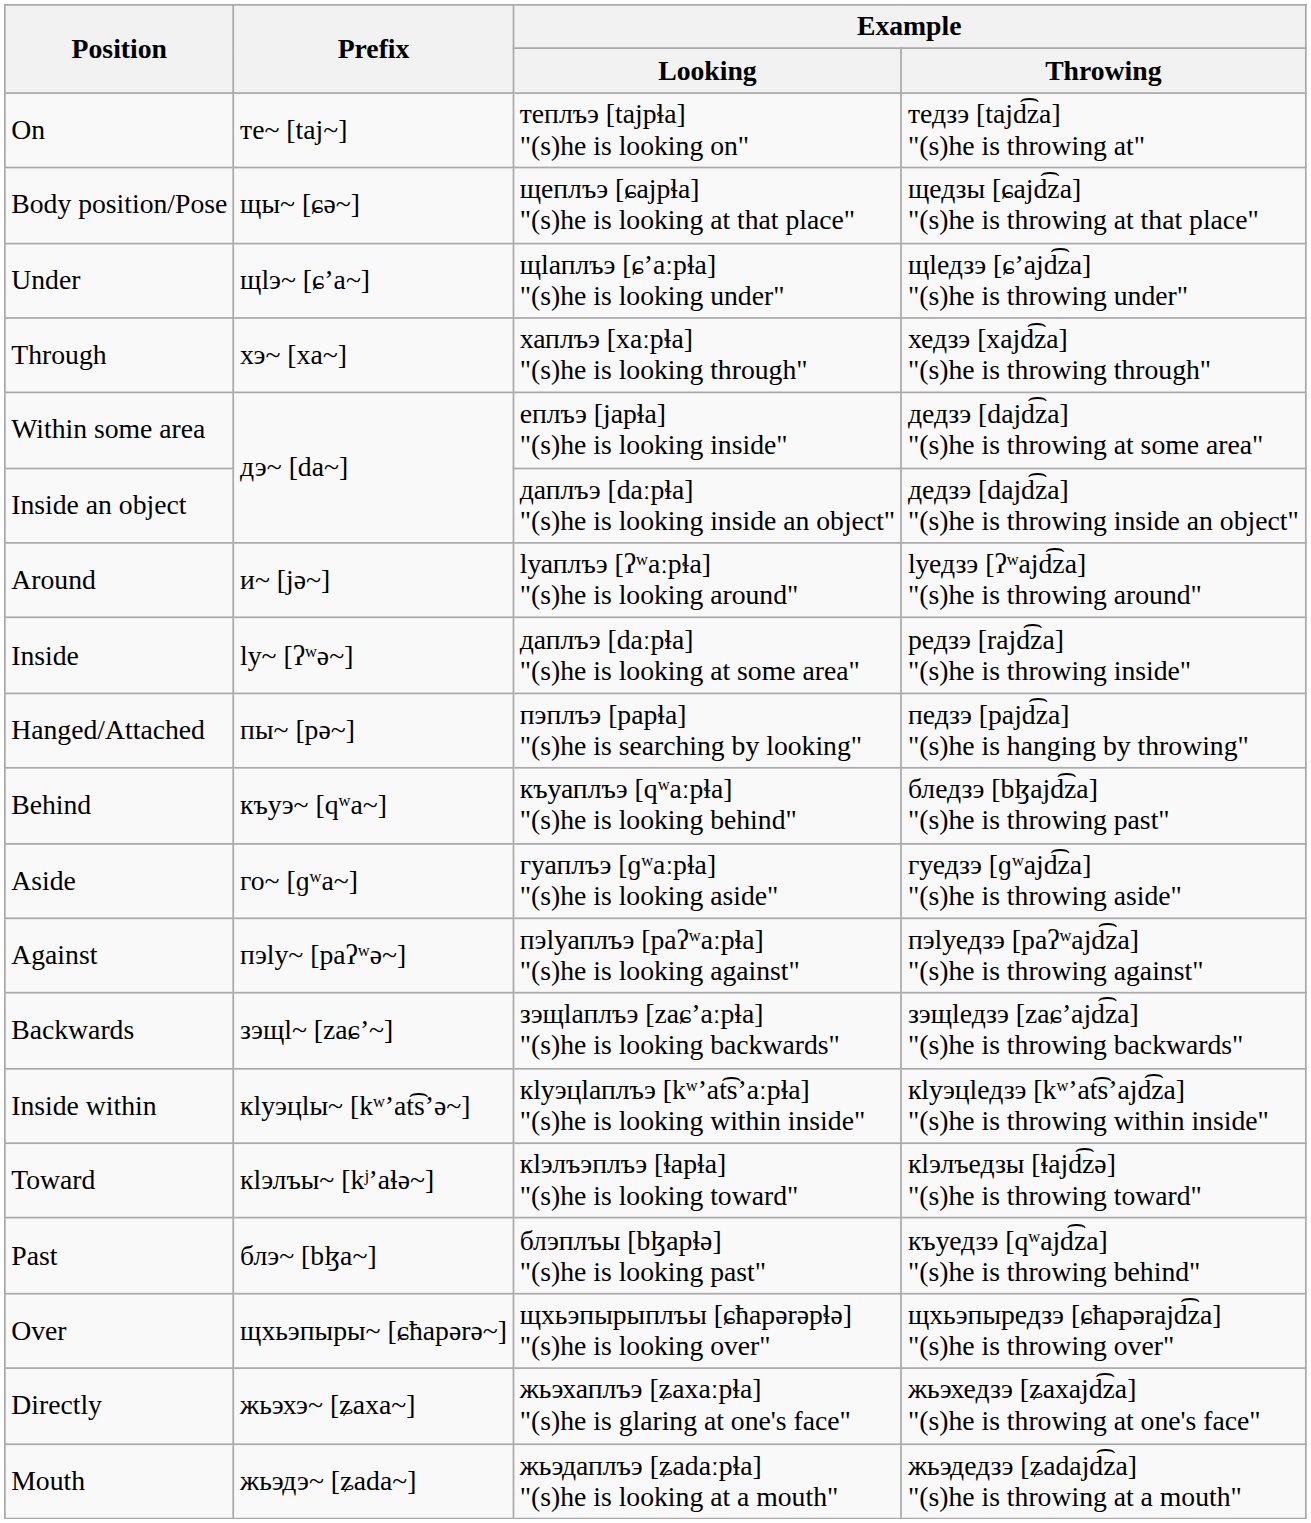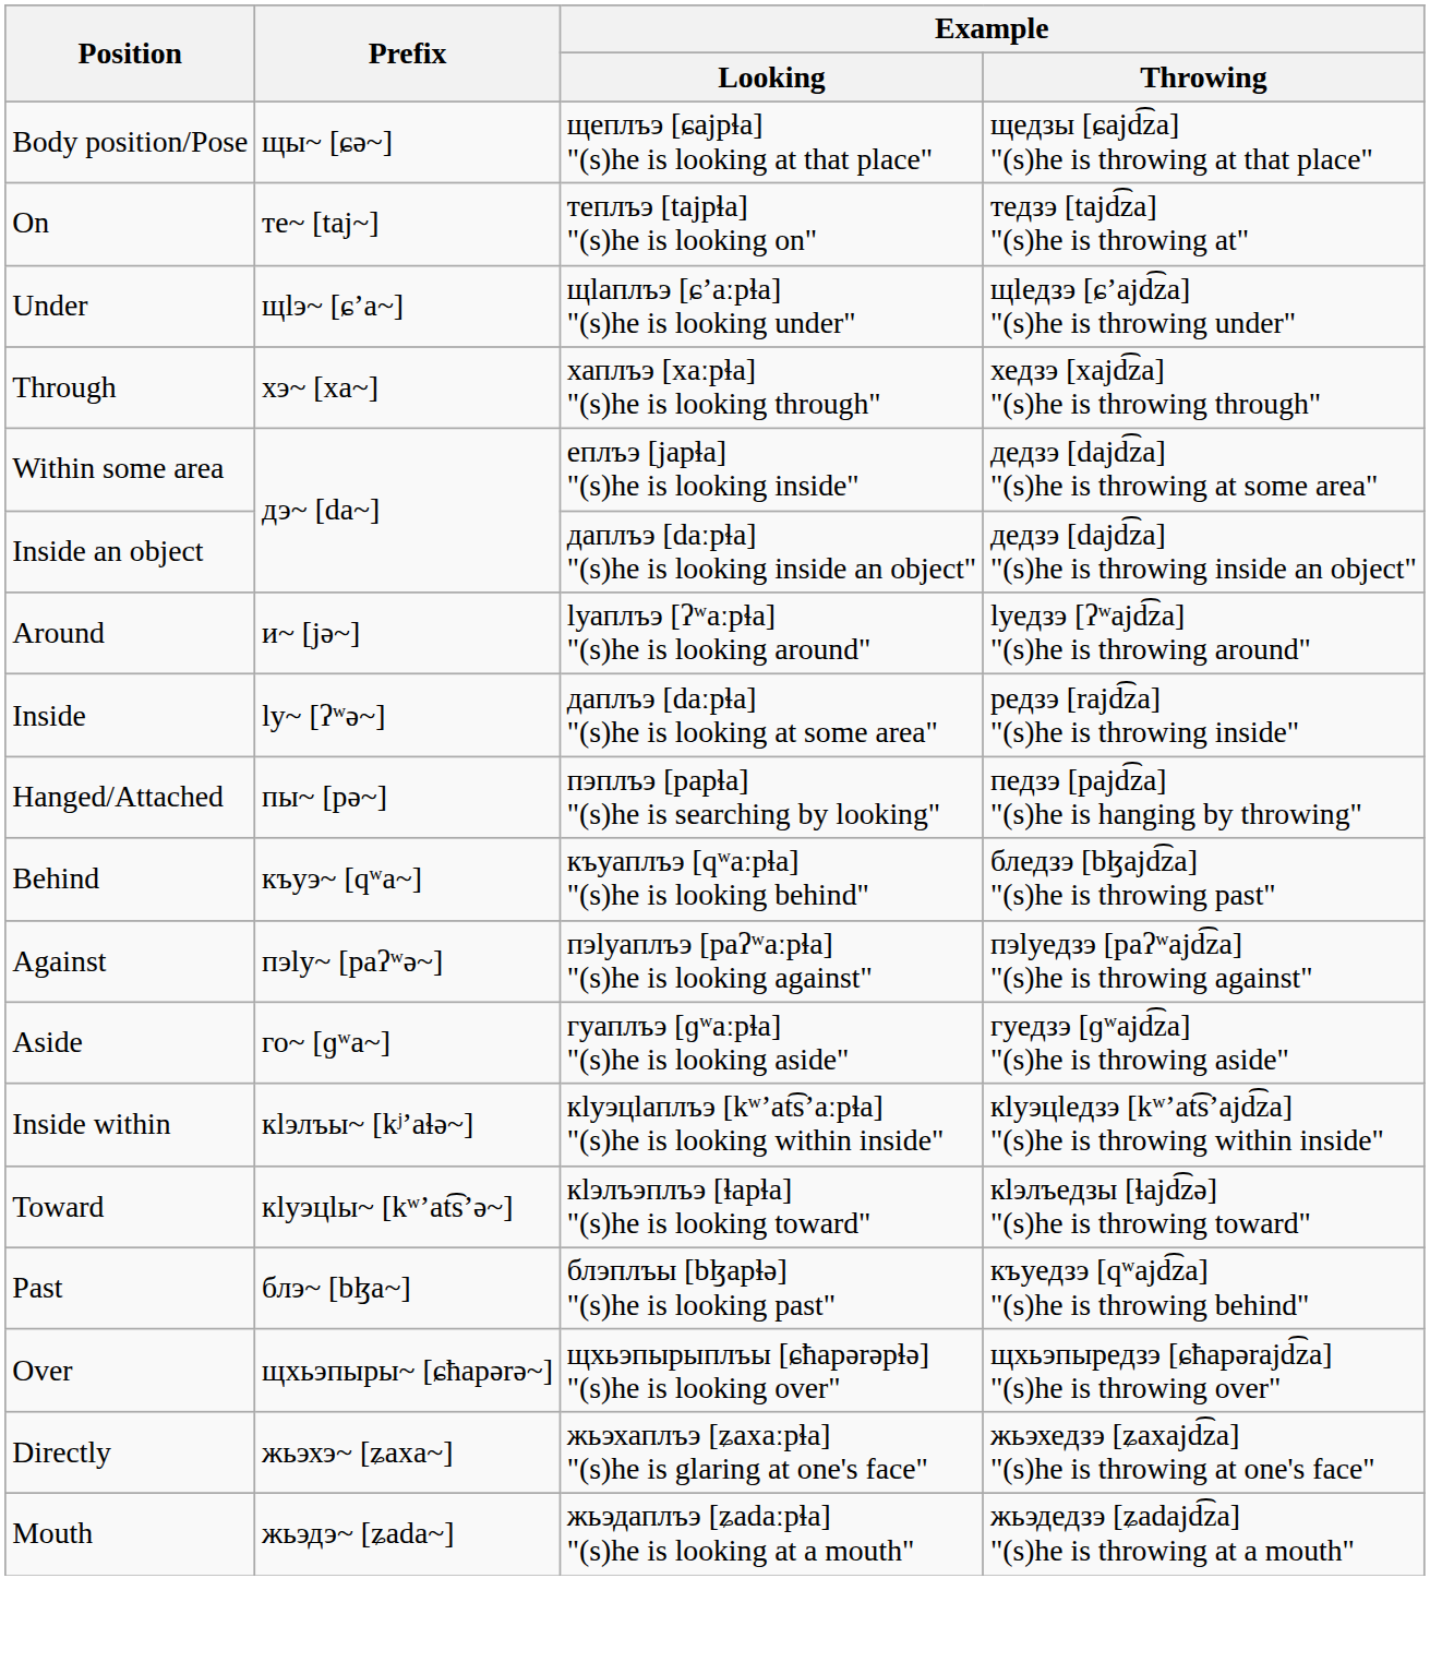 <table class="wikitable">
 <tr>
 <th rowspan=2>Position</th>
 <th rowspan=2>Prefix</th>
 <th colspan=2>Example</th>
 </tr>
 <tr>
 <th>Looking</th>
 <th>Throwing</th>
 </tr>
 <tr>
+<td>Body position/Pose</td>
+<td>щы~ [ɕə~]</td>
+<td>щеплъэ [ɕajpɬa] <br> "(s)he is looking at that place"</td>
+<td>щедзы [ɕajd͡za] <br> "(s)he is throwing at that place"</td>
+</tr>
+<tr>
 <td>On</td>
 <td>те~ [taj~]</td>
 <td>теплъэ [tajpɬa] <br> "(s)he is looking on"</td>
 <td>тедзэ [tajd͡za] <br> "(s)he is throwing at"</td>
-</tr>
-<tr>
-<td>Body position/Pose</td>
-<td>щы~ [ɕə~]</td>
-<td>щеплъэ [ɕajpɬa] <br> "(s)he is looking at that place"</td>
-<td>щедзы [ɕajd͡za] <br> "(s)he is throwing at that place"</td>
 </tr>
 <tr>
 <td>Under</td>
 <td>щӏэ~ [ɕʼa~]</td>
 <td>щӏаплъэ [ɕʼaːpɬa] <br> "(s)he is looking under"</td>
 <td>щӏедзэ [ɕʼajd͡za] <br> "(s)he is throwing under"</td>
 </tr>
 <tr>
 <td>Through</td>
 <td>хэ~ [xa~]</td>
 <td>хаплъэ [xaːpɬa] <br> "(s)he is looking through"</td>
 <td>хедзэ [xajd͡za] <br> "(s)he is throwing through"</td>
 </tr>
 <tr>
 <td>Within some area</td>
 <td rowspan="2">дэ~ [da~]</td>
 <td>еплъэ [japɬa] <br> "(s)he is looking inside"</td>
 <td>дедзэ [dajd͡za] <br> "(s)he is throwing at some area"</td>
 </tr>
 <tr>
 <td>Inside an object</td>
 <td>даплъэ [daːpɬa] <br> "(s)he is looking inside an object"</td>
 <td>дедзэ [dajd͡za] <br> "(s)he is throwing inside an object"</td>
 </tr>
 <tr>
 <td>Around</td>
 <td>и~ [jə~]</td>
 <td>ӏуаплъэ [ʔʷaːpɬa] <br> "(s)he is looking around"</td>
 <td>ӏуедзэ [ʔʷajd͡za] <br> "(s)he is throwing around"</td>
 </tr>
 <tr>
 <td>Inside</td>
 <td>ӏу~ [ʔʷə~]</td>
 <td>даплъэ [daːpɬa] <br> "(s)he is looking at some area"</td>
 <td>редзэ [rajd͡za] <br> "(s)he is throwing inside"</td>
 </tr>
 <tr>
 <td>Hanged/Attached</td>
 <td>пы~ [pə~]</td>
 <td>пэплъэ [papɬa] <br> "(s)he is searching by looking"</td>
 <td>педзэ [pajd͡za] <br> "(s)he is hanging by throwing"</td>
 </tr>
 <tr>
 <td>Behind</td>
 <td>къуэ~ [qʷa~]</td>
 <td>къуаплъэ [qʷaːpɬa] <br> "(s)he is looking behind"</td>
 <td>бледзэ [bɮajd͡za] <br> "(s)he is throwing past"</td>
 </tr>
 <tr>
+<td>Against</td>
+<td>пэӏу~ [paʔʷə~]</td>
+<td>пэӏуаплъэ [paʔʷaːpɬa] <br> "(s)he is looking against"</td>
+<td>пэӏуедзэ [paʔʷajd͡za] <br> "(s)he is throwing against"</td>
+</tr>
+<tr>
 <td>Aside</td>
 <td>го~ [ɡʷa~]</td>
 <td>гуаплъэ [ɡʷaːpɬa] <br> "(s)he is looking aside"</td>
 <td>гуедзэ [ɡʷajd͡za] <br> "(s)he is throwing aside"</td>
 </tr>
 <tr>
-<td>Against</td>
-<td>пэӏу~ [paʔʷə~]</td>
-<td>пэӏуаплъэ [paʔʷaːpɬa] <br> "(s)he is looking against"</td>
-<td>пэӏуедзэ [paʔʷajd͡za] <br> "(s)he is throwing against"</td>
-</tr>
-<tr>
-<td>Backwards</td>
-<td>зэщӏ~ [zaɕʼ~]</td>
-<td>зэщӏаплъэ [zaɕʼaːpɬa] <br> "(s)he is looking backwards"</td>
-<td>зэщӏедзэ [zaɕʼajd͡za] <br> "(s)he is throwing backwards"</td>
-</tr>
-<tr>
 <td>Inside within</td>
-<td>кӏуэцӏы~ [kʷʼat͡sʼə~]</td>
+<td>кӏэлъы~ [kʲʼaɬə~]</td>
 <td>кӏуэцӏаплъэ [kʷʼat͡sʼaːpɬa] <br> "(s)he is looking within inside"</td>
 <td>кӏуэцӏедзэ [kʷʼat͡sʼajd͡za] <br> "(s)he is throwing within inside"</td>
 </tr>
 <tr>
 <td>Toward</td>
-<td>кӏэлъы~ [kʲʼaɬə~]</td>
+<td>кӏуэцӏы~ [kʷʼat͡sʼə~]</td>
 <td>кӏэлъэплъэ [ɬapɬa] <br> "(s)he is looking toward"</td>
 <td>кӏэлъедзы [ɬajd͡zə] <br> "(s)he is throwing toward"</td>
 </tr>
 <tr>
 <td>Past</td>
 <td>блэ~ [bɮa~]</td>
 <td>блэплъы [bɮapɬə] <br> "(s)he is looking past"</td>
 <td>къуедзэ [qʷajd͡za] <br> "(s)he is throwing behind"</td>
 </tr>
 <tr>
 <td>Over</td>
 <td>щхьэпыры~ [ɕħapərə~]</td>
 <td>щхьэпырыплъы [ɕħapərəpɬə] <br> "(s)he is looking over"</td>
 <td>щхьэпыредзэ [ɕħapərajd͡za] <br> "(s)he is throwing over"</td>
 </tr>
 <tr>
 <td>Directly</td>
 <td>жьэхэ~ [ʑaxa~]</td>
 <td>жьэхаплъэ [ʑaxaːpɬa] <br> "(s)he is glaring at one's face"</td>
 <td>жьэхедзэ [ʑaxajd͡za] <br> "(s)he is throwing at one's face"</td>
 </tr>
 <tr>
 <td>Mouth</td>
 <td>жьэдэ~ [ʑada~]</td>
 <td>жьэдаплъэ [ʑadaːpɬa] <br> "(s)he is looking at a mouth"</td>
 <td>жьэдедзэ [ʑadajd͡za] <br> "(s)he is throwing at a mouth"</td>
 </tr>
 </table>
